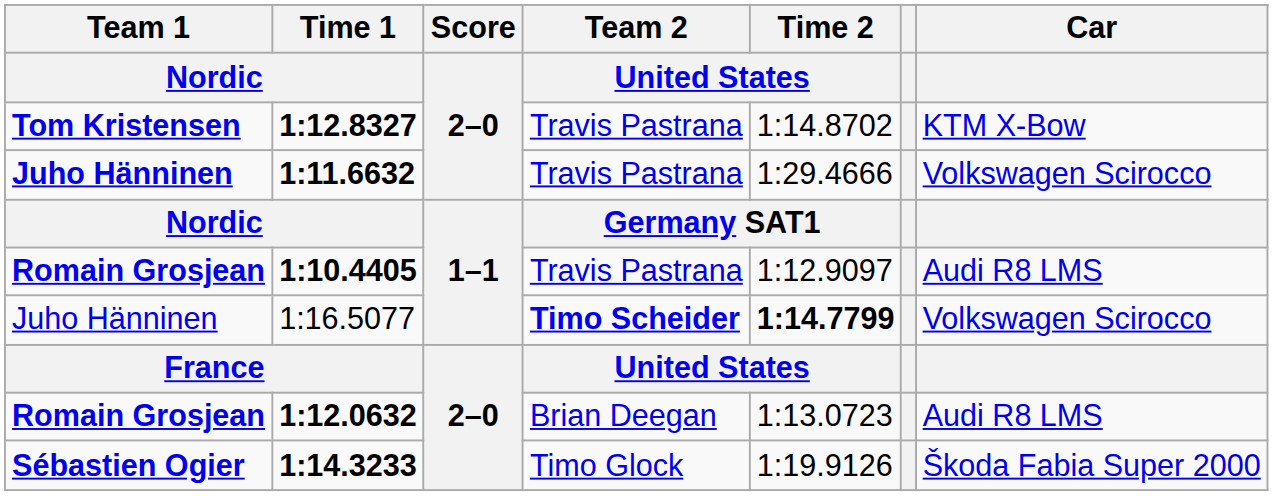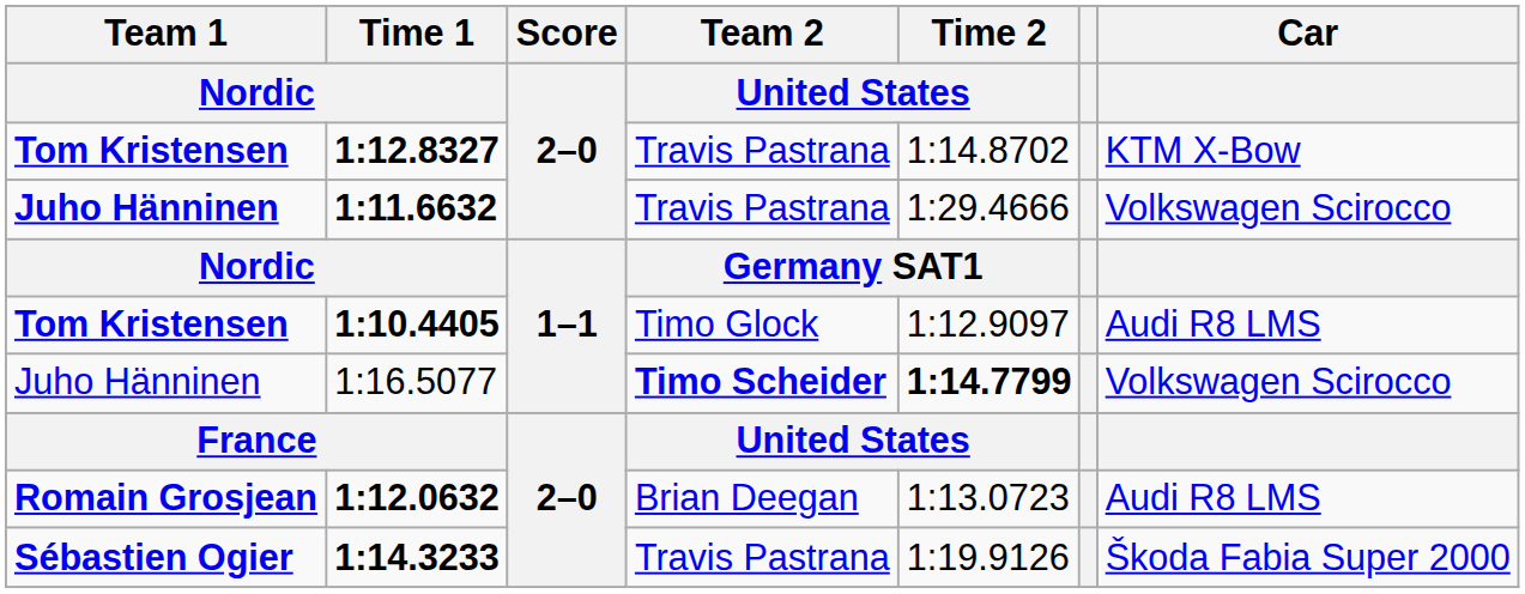 <table class="wikitable">
 <tr>
 <th>Team 1</th>
 <th>Time 1</th>
 <th>Score</th>
 <th>Team 2</th>
 <th>Time 2</th>
 <th></th>
 <th>Car</th>
 </tr>
 <tr>
 <th colspan=2> <a href='#'>Nordic</a></th>
 <th rowspan=3>2–0</th>
 <th colspan=2> <a href='#'>United States</a></th>
 <th></th>
 <th></th>
 </tr>
 <tr>
 <td><strong><a href='#'>Tom Kristensen</a></strong></td>
 <td><strong>1:12.8327</strong></td>
 <td><a href='#'>Travis Pastrana</a></td>
 <td>1:14.8702</td>
 <th></th>
 <td><a href='#'>KTM X-Bow</a></td>
 </tr>
 <tr>
 <td><strong><a href='#'>Juho Hänninen</a></strong></td>
 <td><strong>1:11.6632</strong></td>
 <td><a href='#'>Travis Pastrana</a></td>
 <td>1:29.4666</td>
 <th></th>
 <td><a href='#'>Volkswagen Scirocco</a></td>
 </tr>
 <tr>
 <th colspan=2> <a href='#'>Nordic</a></th>
 <th rowspan=3>1–1</th>
 <th colspan=2> <a href='#'>Germany</a> SAT1</th>
 <th></th>
 <th></th>
 </tr>
 <tr>
-<td><strong><a href='#'>Romain Grosjean</a></strong></td>
+<td><strong><a href='#'>Tom Kristensen</a></strong></td>
 <td><strong>1:10.4405</strong></td>
-<td><a href='#'>Travis Pastrana</a></td>
+<td><a href='#'>Timo Glock</a></td>
 <td>1:12.9097</td>
 <th></th>
 <td><a href='#'>Audi R8 LMS</a></td>
 </tr>
 <tr>
 <td><a href='#'>Juho Hänninen</a></td>
 <td>1:16.5077</td>
 <td><strong><a href='#'>Timo Scheider</a></strong></td>
 <td><strong>1:14.7799</strong></td>
 <th></th>
 <td><a href='#'>Volkswagen Scirocco</a></td>
 </tr>
 <tr>
 <th colspan=2> <a href='#'>France</a></th>
 <th rowspan=3>2–0</th>
 <th colspan=2> <a href='#'>United States</a></th>
 <th></th>
 <th></th>
 </tr>
 <tr>
 <td><strong><a href='#'>Romain Grosjean</a></strong></td>
 <td><strong>1:12.0632</strong></td>
 <td><a href='#'>Brian Deegan</a></td>
 <td>1:13.0723</td>
 <th></th>
 <td><a href='#'>Audi R8 LMS</a></td>
 </tr>
 <tr>
 <td><strong><a href='#'>Sébastien Ogier</a></strong></td>
 <td><strong>1:14.3233</strong></td>
-<td><a href='#'>Timo Glock</a></td>
+<td><a href='#'>Travis Pastrana</a></td>
 <td>1:19.9126</td>
 <th></th>
 <td><a href='#'>Škoda Fabia Super 2000</a></td>
 </tr>
 </table>
